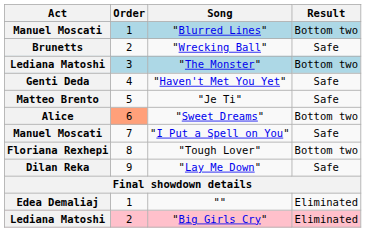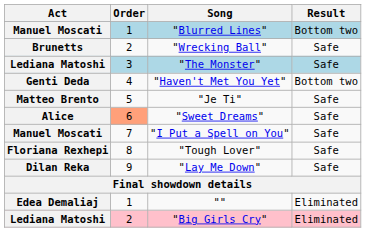 <table class="wikitable plainrowheaders" style="text-align:center;">
 <tr>
 <th scope="col">Act</th>
 <th scope="col">Order</th>
 <th scope="col">Song</th>
 <th scope="col">Result</th>
 </tr>
 <tr style="background:lightblue;">
 <th scope="row">Manuel Moscati</th>
 <td>1</td>
 <td>"<a href='#'>Blurred Lines</a>"</td>
 <td>Bottom two</td>
 </tr>
 <tr>
 <th scope="row">Brunetts</th>
 <td>2</td>
 <td>"<a href='#'>Wrecking Ball</a>"</td>
 <td>Safe</td>
 </tr>
 <tr style="background:lightblue;">
 <th scope="row">Lediana Matoshi</th>
 <td>3</td>
 <td>"<a href='#'>The Monster</a>"</td>
-<td>Bottom two</td>
+<td>Safe</td>
 </tr>
 <tr>
 <th scope="row">Genti Deda</th>
 <td>4</td>
 <td>"<a href='#'>Haven't Met You Yet</a>"</td>
-<td>Safe</td>
+<td>Bottom two</td>
 </tr>
 <tr>
 <th scope="row">Matteo Brento</th>
 <td>5</td>
 <td>"Je Ti"</td>
 <td>Safe</td>
 </tr>
 <tr>
 <th scope="row">Alice</th>
 <td style="background: lightsalmon;">6</td>
 <td>"<a href='#'>Sweet Dreams</a>"</td>
-<td>Bottom two</td>
+<td>Safe</td>
 </tr>
 <tr>
 <th scope="row">Manuel Moscati</th>
 <td>7</td>
 <td>"<a href='#'>I Put a Spell on You</a>"</td>
 <td>Safe</td>
 </tr>
 <tr>
 <th scope="row">Floriana Rexhepi</th>
 <td>8</td>
 <td>"Tough Lover"</td>
-<td>Bottom two</td>
+<td>Safe</td>
 </tr>
 <tr>
 <th scope="row">Dilan Reka</th>
 <td>9</td>
 <td>"<a href='#'>Lay Me Down</a>"</td>
 <td>Safe</td>
 </tr>
 <tr>
 <th colspan="5">Final showdown details</th>
 </tr>
 <tr>
 <th scope="row">Edea Demaliaj</th>
 <td>1</td>
 <td>"<a href='#'></a>"</td>
 <td>Eliminated</td>
 </tr>
 <tr style="background:pink;">
 <th scope="row">Lediana Matoshi</th>
 <td>2</td>
 <td>"<a href='#'>Big Girls Cry</a>"</td>
 <td>Eliminated</td>
 </tr>
 </table>
